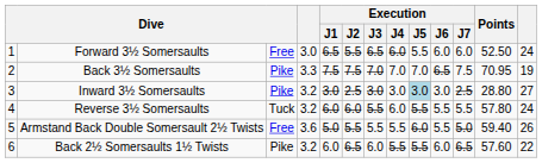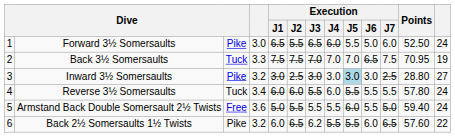 <table class="wikitable" style="text-align:center">
 <tr>
 <th rowspan="2" colspan="3">Dive</th>
 <th rowspan="2"></th>
 <th colspan="7">Execution</th>
 <th rowspan="2">Points</th>
 <th rowspan="2"></th>
 </tr>
 <tr>
 <th>J1</th>
 <th>J2</th>
 <th>J3</th>
 <th>J4</th>
 <th>J5</th>
 <th>J6</th>
 <th>J7</th>
 </tr>
 <tr>
 <td>1</td>
 <td>Forward 3½ Somersaults</td>
-<td><a href='#'>Free</a></td>
+<td><a href='#'>Pike</a></td>
 <td>3.0</td>
 <td><s>6.5</s></td>
 <td><s>5.5</s></td>
 <td><s>6.5</s></td>
 <td><s>6.0</s></td>
 <td>5.5</td>
-<td>6.0</td>
+<td>5.0</td>
 <td>6.0</td>
 <td>52.50</td>
 <td>24</td>
 </tr>
 <tr>
 <td>2</td>
 <td>Back 3½ Somersaults</td>
-<td><a href='#'>Pike</a></td>
+<td><a href='#'>Tuck</a></td>
 <td>3.3</td>
 <td><s>7.5</s></td>
 <td><s>7.5</s></td>
 <td><s>7.0</s></td>
 <td>7.0</td>
 <td>7.0</td>
 <td><s>6.5</s></td>
 <td>7.5</td>
 <td>70.95</td>
 <td>19</td>
 </tr>
 <tr>
 <td>3</td>
 <td>Inward 3½ Somersaults</td>
 <td><a href='#'>Pike</a></td>
 <td>3.2</td>
 <td><s>3.0</s></td>
 <td><s>2.5</s></td>
 <td><s>3.0</s></td>
 <td>3.0</td>
 <td style="background: lightblue;">3.0</td>
 <td>3.0</td>
 <td><s>2.5</s></td>
 <td>28.80</td>
 <td>27</td>
 </tr>
 <tr>
 <td>4</td>
 <td>Reverse 3½ Somersaults</td>
 <td>Tuck</td>
-<td>3.2</td>
+<td>3.4</td>
 <td><s>6.0</s></td>
 <td><s>6.0</s></td>
 <td><s>5.5</s></td>
 <td>6.0</td>
 <td><s>5.5</s></td>
 <td>5.5</td>
 <td>5.5</td>
 <td>57.80</td>
 <td>24</td>
 </tr>
 <tr>
 <td>5</td>
 <td>Armstand Back Double Somersault 2½ Twists</td>
 <td><a href='#'>Free</a></td>
 <td>3.6</td>
 <td><s>5.0</s></td>
 <td><s>5.5</s></td>
 <td>5.5</td>
 <td>5.5</td>
 <td><s>6.0</s></td>
 <td>5.5</td>
 <td><s>5.0</s></td>
 <td>59.40</td>
-<td>26</td>
+<td>24</td>
 </tr>
 <tr>
 <td>6</td>
 <td>Back 2½ Somersaults 1½ Twists</td>
 <td>Pike</td>
 <td>3.2</td>
 <td>6.0</td>
 <td><s>6.5</s></td>
-<td>6.0</td>
+<td>6.2</td>
 <td><s>5.5</s></td>
 <td><s>5.5</s></td>
 <td>6.0</td>
 <td><s>6.5</s></td>
 <td>57.60</td>
 <td>22</td>
 </tr>
 </table>
